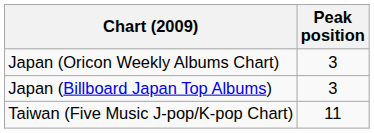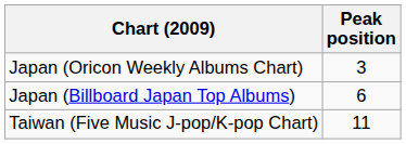 <table class="wikitable sortable">
 <tr>
 <th align="center">Chart (2009)</th>
 <th align="center">Peak<br>position</th>
 </tr>
 <tr>
 <td align="left">Japan (Oricon Weekly Albums Chart)</td>
 <td align="center">3</td>
 </tr>
 <tr>
 <td align="left">Japan (<a href='#'>Billboard Japan Top Albums</a>)</td>
-<td align="center">3</td>
+<td align="center">6</td>
 </tr>
 <tr>
 <td align="left">Taiwan (Five Music J-pop/K-pop Chart)</td>
 <td align="center">11</td>
 </tr>
 </table>
